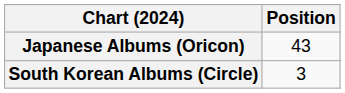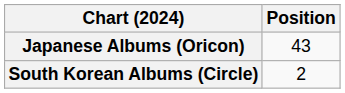 <table class="wikitable sortable plainrowheaders" style="text-align:center">
 <tr>
 <th scope="col">Chart (2024)</th>
 <th scope="col">Position</th>
 </tr>
 <tr>
 <th scope="row">Japanese Albums (Oricon)</th>
 <td>43</td>
 </tr>
 <tr>
 <th scope="row">South Korean Albums (Circle)</th>
-<td>3</td>
+<td>2</td>
 </tr>
 </table>
